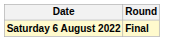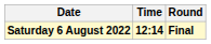 <table class="wikitable">
 <tr>
 <th>Date</th>
+<th>Time</th>
 <th>Round</th>
 </tr>
 <tr>
 <td style=background:lemonchiffon><strong>Saturday 6 August 2022</strong></td>
+<td style=background:lemonchiffon><strong>12:14</strong></td>
 <td style=background:lemonchiffon><strong>Final</strong></td>
 </tr>
 </table>
